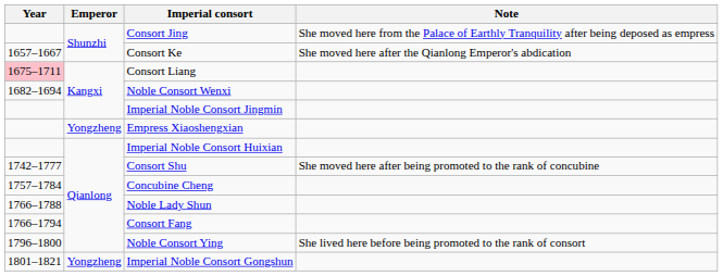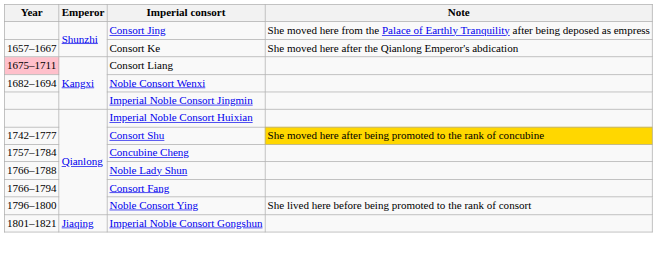 <table class="wikitable">
 <tr>
 <th>Year</th>
 <th>Emperor</th>
 <th>Imperial consort</th>
 <th>Note</th>
 </tr>
 <tr>
 <td></td>
 <td rowspan="2"><a href='#'>Shunzhi</a></td>
 <td><a href='#'>Consort Jing</a></td>
 <td>She moved here from the <a href='#'>Palace of Earthly Tranquility</a> after being deposed as empress</td>
 </tr>
 <tr>
 <td>1657–1667</td>
 <td>Consort Ke</td>
 <td>She moved here after the Qianlong Emperor's abdication</td>
 </tr>
 <tr>
 <td style="background: pink;">1675–1711</td>
 <td rowspan="3"><a href='#'>Kangxi</a></td>
 <td>Consort Liang</td>
 <td></td>
 </tr>
 <tr>
 <td>1682–1694</td>
 <td><a href='#'>Noble Consort Wenxi</a></td>
 <td></td>
 </tr>
 <tr>
 <td></td>
 <td><a href='#'>Imperial Noble Consort Jingmin</a></td>
 <td></td>
 </tr>
 <tr>
 <td></td>
-<td><a href='#'>Yongzheng</a></td>
-<td><a href='#'>Empress Xiaoshengxian</a></td>
-<td></td>
-</tr>
-<tr>
-<td></td>
 <td rowspan="6"><a href='#'>Qianlong</a></td>
 <td><a href='#'>Imperial Noble Consort Huixian</a></td>
 <td></td>
 </tr>
 <tr>
 <td>1742–1777</td>
 <td><a href='#'>Consort Shu</a></td>
-<td>She moved here after being promoted to the rank of concubine</td>
+<td style="background: gold;">She moved here after being promoted to the rank of concubine</td>
 </tr>
 <tr>
 <td>1757–1784</td>
 <td><a href='#'>Concubine Cheng</a></td>
 <td></td>
 </tr>
 <tr>
 <td>1766–1788</td>
 <td><a href='#'>Noble Lady Shun</a></td>
 <td></td>
 </tr>
 <tr>
 <td>1766–1794</td>
 <td><a href='#'>Consort Fang</a></td>
 <td></td>
 </tr>
 <tr>
 <td>1796–1800</td>
 <td><a href='#'>Noble Consort Ying</a></td>
 <td>She lived here before being promoted to the rank of consort</td>
 </tr>
 <tr>
 <td>1801–1821</td>
-<td><a href='#'>Yongzheng</a></td>
+<td><a href='#'>Jiaqing</a></td>
 <td><a href='#'>Imperial Noble Consort Gongshun</a></td>
 <td></td>
 </tr>
 </table>
